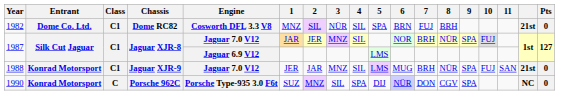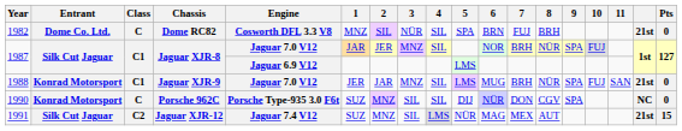 <table class="wikitable" style="text-align:center; font-size:90%">
 <tr>
 <th>Year</th>
 <th>Entrant</th>
 <th>Class</th>
 <th>Chassis</th>
 <th>Engine</th>
 <th>1</th>
 <th>2</th>
 <th>3</th>
 <th>4</th>
 <th>5</th>
 <th>6</th>
 <th>7</th>
 <th>8</th>
 <th>9</th>
 <th>10</th>
 <th>11</th>
 <th></th>
 <th>Pts</th>
 </tr>
 <tr>
 <td><a href='#'>1982</a></td>
 <th><a href='#'>Dome Co. Ltd.</a></th>
-<th>C1</th>
+<th>C</th>
 <th><a href='#'>Dome</a> RC82</th>
 <th><a href='#'>Cosworth DFL</a> 3.3 <a href='#'>V8</a></th>
 <td><a href='#'>MNZ</a></td>
 <td style="background:#EFCFFF;"><a href='#'>SIL</a><br></td>
 <td><a href='#'>NÜR</a></td>
 <td><a href='#'>SIL</a></td>
 <td><a href='#'>SPA</a></td>
 <td><a href='#'>BRN</a></td>
 <td><a href='#'>FUJ</a></td>
 <td><a href='#'>BRH</a></td>
 <td></td>
 <td></td>
 <td></td>
 <th>21st</th>
 <th>0</th>
 </tr>
 <tr>
 <td rowspan=2><a href='#'>1987</a></td>
 <th rowspan=2><a href='#'>Silk Cut</a> <a href='#'>Jaguar</a></th>
 <th rowspan=2>C1</th>
 <th rowspan=2><a href='#'>Jaguar</a> <a href='#'>XJR-8</a></th>
 <th><a href='#'>Jaguar</a> 7.0 <a href='#'>V12</a></th>
 <td style="background:#FFDF9F;"><a href='#'>JAR</a><br></td>
 <td style="background:#FFFFBF;"><a href='#'>JER</a><br></td>
 <td style="background:#EFCFFF;"><a href='#'>MNZ</a><br></td>
 <td style="background:#FFFFBF;"><a href='#'>SIL</a><br></td>
 <td></td>
 <td style="background:#DFFFDF;"><a href='#'>NOR</a><br></td>
 <td style="background:#FFFFBF;"><a href='#'>BRH</a><br></td>
 <td style="background:#FFFFBF;"><a href='#'>NÜR</a><br></td>
 <td style="background:#FFFFBF;"><a href='#'>SPA</a><br></td>
 <td style="background:#DFDFDF;"><a href='#'>FUJ</a><br></td>
 <td></td>
 <th rowspan=2 style="background:#FFFFBF;">1st</th>
 <th rowspan=2 style="background:#FFFFBF;">127</th>
 </tr>
 <tr>
 <th><a href='#'>Jaguar</a> 6.9 <a href='#'>V12</a></th>
 <td></td>
 <td></td>
 <td></td>
 <td></td>
 <td style="background:#DFFFDF;"><a href='#'>LMS</a><br></td>
 <td></td>
 <td></td>
 <td></td>
 <td></td>
 <td></td>
 <td></td>
 </tr>
 <tr>
 <td><a href='#'>1988</a></td>
 <th><a href='#'>Konrad Motorsport</a></th>
 <th>C1</th>
 <th><a href='#'>Jaguar</a> <a href='#'>XJR-9</a></th>
 <th><a href='#'>Jaguar</a> 7.0 <a href='#'>V12</a></th>
 <td><a href='#'>JER</a></td>
 <td><a href='#'>JAR</a></td>
 <td><a href='#'>MNZ</a></td>
 <td><a href='#'>SIL</a></td>
 <td style="background:#EFCFFF;"><a href='#'>LMS</a><br></td>
 <td><a href='#'>MUG</a></td>
 <td><a href='#'>BRH</a></td>
 <td><a href='#'>NÜR</a></td>
 <td><a href='#'>SPA</a></td>
 <td><a href='#'>FUJ</a></td>
 <td><a href='#'>SAN</a></td>
 <th>21st</th>
 <th>0</th>
 </tr>
 <tr>
 <td><a href='#'>1990</a></td>
 <th><a href='#'>Konrad Motorsport</a></th>
 <th>C</th>
 <th><a href='#'>Porsche 962C</a></th>
 <th><a href='#'>Porsche</a> Type-935 3.0 <a href='#'>F6</a><a href='#'>t</a></th>
 <td><a href='#'>SUZ</a></td>
 <td style="background:#EFCFFF;"><a href='#'>MNZ</a><br></td>
 <td><a href='#'>SIL</a></td>
-<td><a href='#'>SPA</a></td>
+<td><a href='#'>SIL</a></td>
 <td><a href='#'>DIJ</a></td>
 <td style="background:#CFCFFF;"><a href='#'>NÜR</a><br></td>
 <td><a href='#'>DON</a></td>
 <td><a href='#'>CGV</a></td>
 <td><a href='#'>SPA</a></td>
 <td></td>
 <td></td>
 <th>NC</th>
 <th>0</th>
 </tr>
+<tr>
+<td><a href='#'>1991</a></td>
+<th><a href='#'>Silk Cut</a> <a href='#'>Jaguar</a></th>
+<th>C2</th>
+<th><a href='#'>Jaguar</a> <a href='#'>XJR-12</a></th>
+<th><a href='#'>Jaguar</a> 7.4 <a href='#'>V12</a></th>
+<td><a href='#'>SUZ</a></td>
+<td><a href='#'>MNZ</a></td>
+<td><a href='#'>SIL</a></td>
+<td style="background:#DFDFDF;"><a href='#'>LMS</a><br></td>
+<td><a href='#'>NÜR</a></td>
+<td><a href='#'>MAG</a></td>
+<td><a href='#'>MEX</a></td>
+<td><a href='#'>AUT</a></td>
+<td></td>
+<td></td>
+<td></td>
+<th>21st</th>
+<th>15</th>
+</tr>
 </table>
